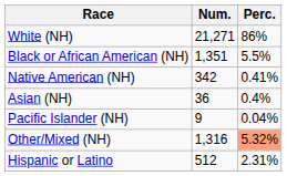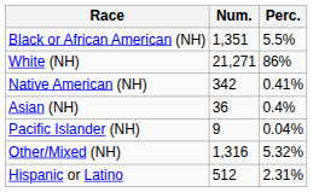 <table class="wikitable">
 <tr>
 <th>Race</th>
 <th>Num.</th>
 <th>Perc.</th>
 </tr>
 <tr>
+<td><a href='#'>Black or African American</a> (NH)</td>
+<td>1,351</td>
+<td>5.5%</td>
+</tr>
+<tr>
 <td><a href='#'>White</a> (NH)</td>
 <td>21,271</td>
 <td>86%</td>
-</tr>
-<tr>
-<td><a href='#'>Black or African American</a> (NH)</td>
-<td>1,351</td>
-<td>5.5%</td>
 </tr>
 <tr>
 <td><a href='#'>Native American</a> (NH)</td>
 <td>342</td>
 <td>0.41%</td>
 </tr>
 <tr>
 <td><a href='#'>Asian</a> (NH)</td>
 <td>36</td>
 <td>0.4%</td>
 </tr>
 <tr>
 <td><a href='#'>Pacific Islander</a> (NH)</td>
 <td>9</td>
 <td>0.04%</td>
 </tr>
 <tr>
 <td><a href='#'>Other/Mixed</a> (NH)</td>
 <td>1,316</td>
-<td style="background: lightsalmon;">5.32%</td>
+<td>5.32%</td>
 </tr>
 <tr>
 <td><a href='#'>Hispanic</a> or <a href='#'>Latino</a></td>
 <td>512</td>
 <td>2.31%</td>
 </tr>
 </table>
